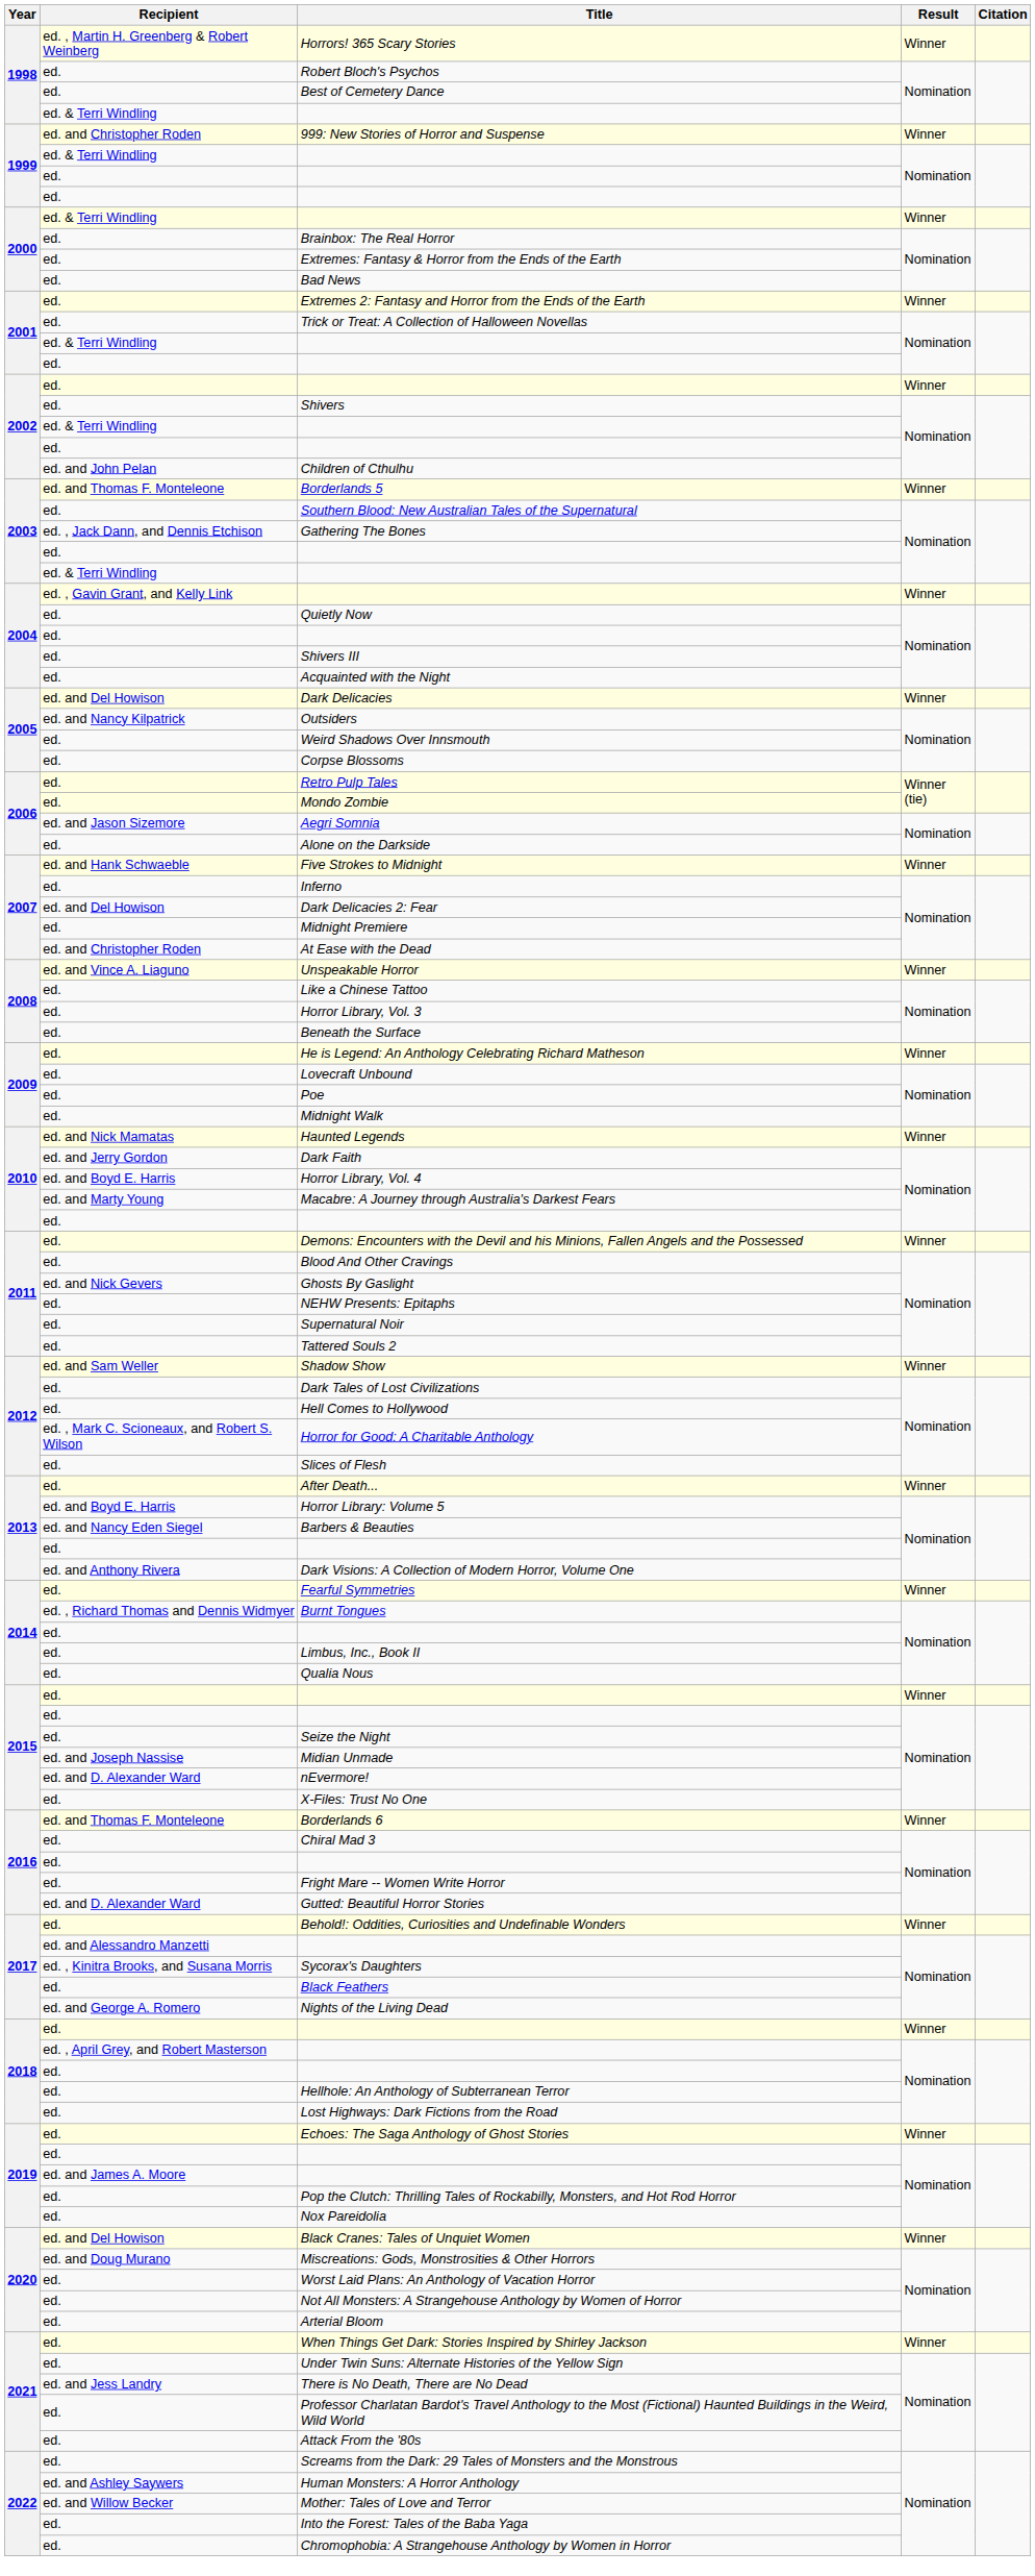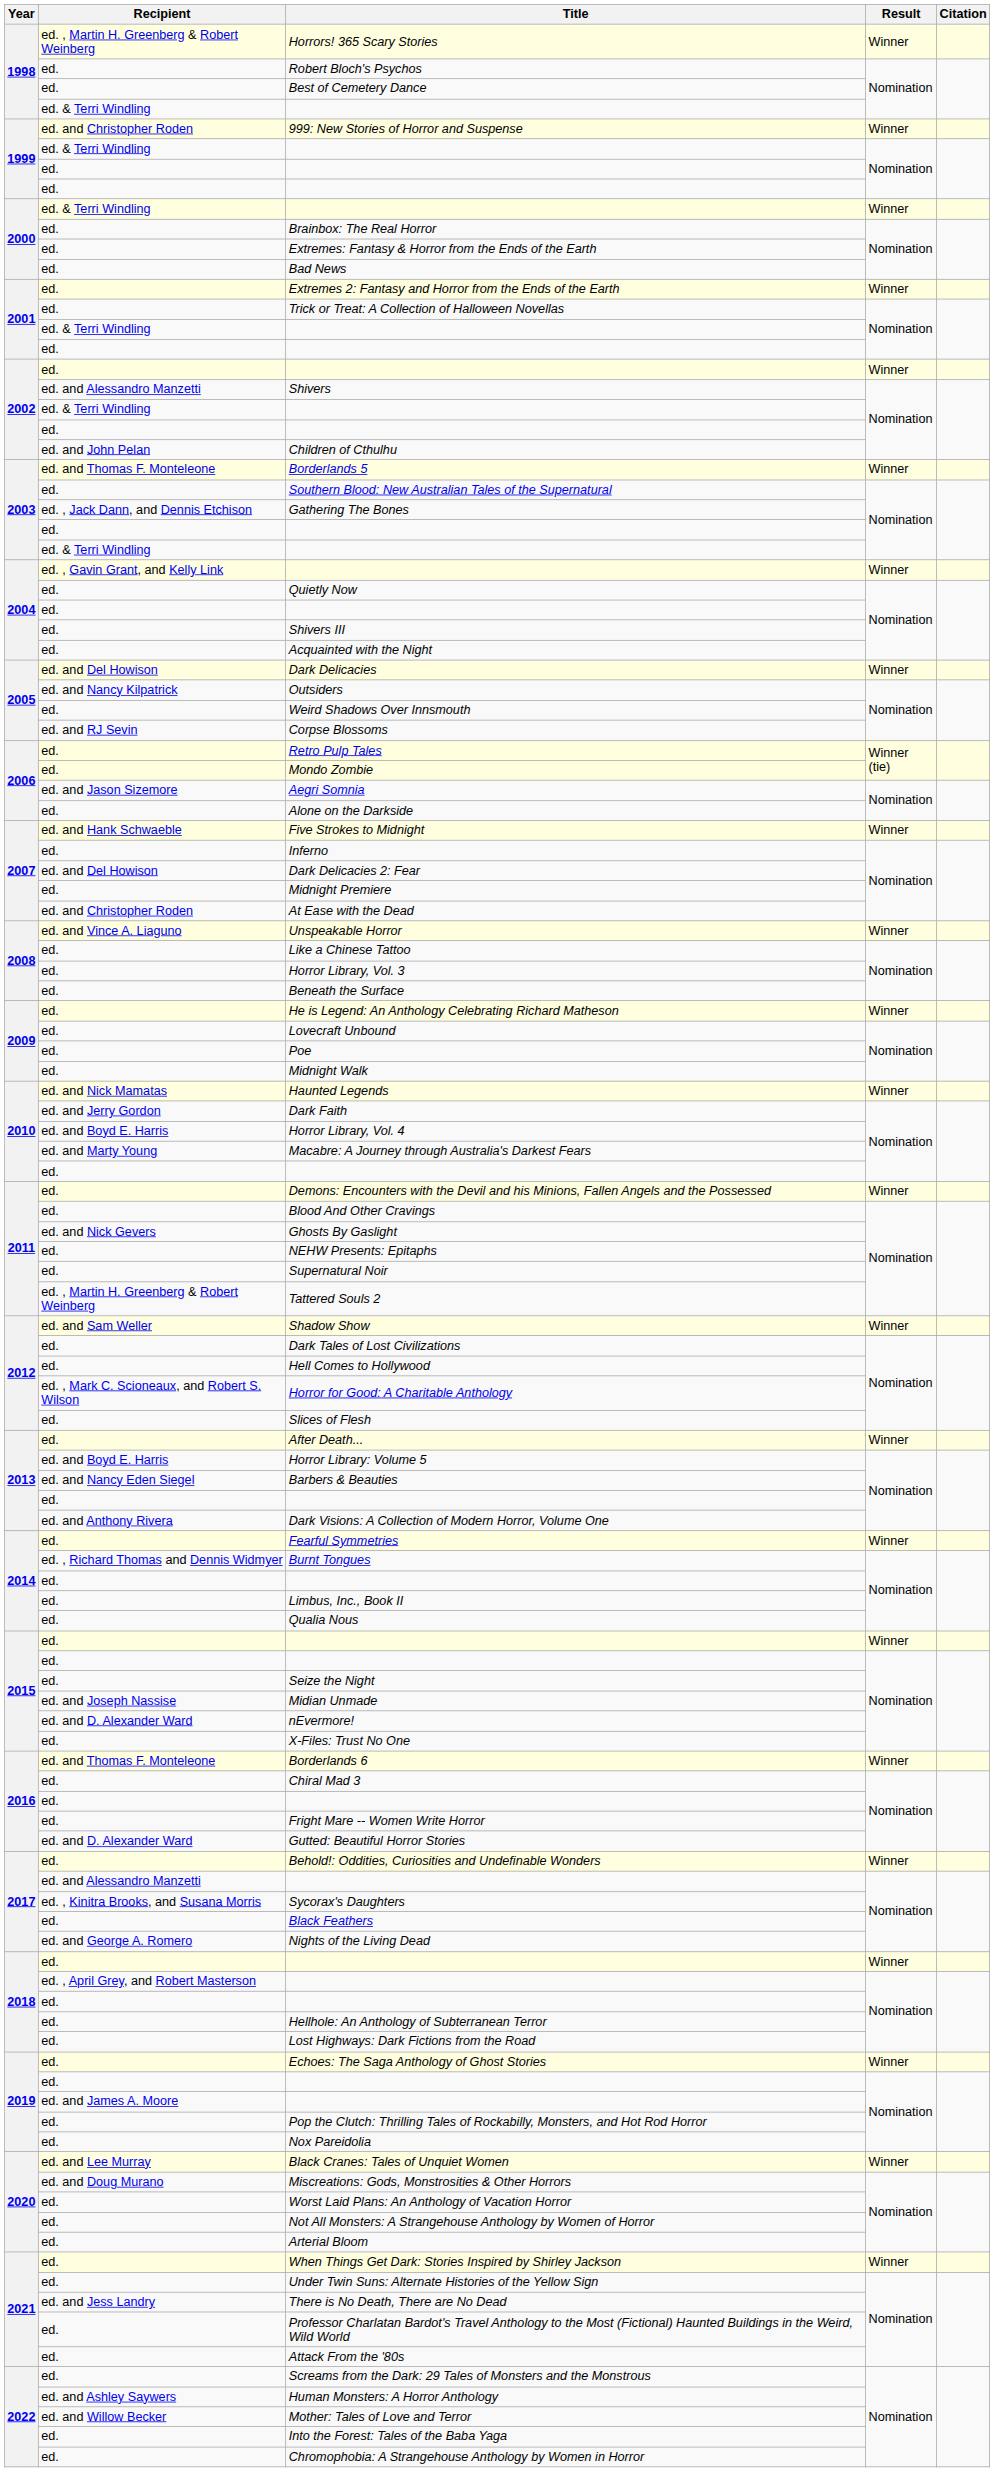 <table class="wikitable sortable mw-collapsible">
 <tr>
 <th>Year</th>
 <th>Recipient</th>
 <th>Title</th>
 <th>Result</th>
 <th>Citation</th>
 </tr>
 <tr style="background:lightyellow; color:black">
 <th rowspan="4"><strong><a href='#'>1998</a></strong></th>
 <td>ed. , <a href='#'>Martin H. Greenberg</a> & <a href='#'>Robert Weinberg</a></td>
 <td><em>Horrors! 365 Scary Stories</em></td>
 <td>Winner</td>
 <td></td>
 </tr>
 <tr>
 <td>ed. </td>
 <td><em>Robert Bloch's Psychos</em></td>
 <td rowspan="3">Nomination</td>
 <td rowspan="3"></td>
 </tr>
 <tr>
 <td>ed. </td>
 <td><em>Best of Cemetery Dance</em></td>
 </tr>
 <tr>
 <td>ed.  & <a href='#'>Terri Windling</a></td>
 <td></td>
 </tr>
 <tr style="background:lightyellow; color:black">
 <th rowspan="4"><strong><a href='#'>1999</a></strong></th>
 <td>ed.  and <a href='#'>Christopher Roden</a></td>
 <td><em>999: New Stories of Horror and Suspense</em></td>
 <td>Winner</td>
 <td></td>
 </tr>
 <tr>
 <td>ed.  & <a href='#'>Terri Windling</a></td>
 <td></td>
 <td rowspan="3">Nomination</td>
 <td rowspan="3"></td>
 </tr>
 <tr>
 <td>ed. </td>
 <td></td>
 </tr>
 <tr>
 <td>ed. </td>
 <td></td>
 </tr>
 <tr style="background:lightyellow; color:black">
 <th rowspan="4"><strong><a href='#'>2000</a></strong></th>
 <td>ed.  & <a href='#'>Terri Windling</a></td>
 <td></td>
 <td>Winner</td>
 <td></td>
 </tr>
 <tr>
 <td>ed. </td>
 <td><em>Brainbox: The Real Horror</em></td>
 <td rowspan="3">Nomination</td>
 <td rowspan="3"></td>
 </tr>
 <tr>
 <td>ed. </td>
 <td><em>Extremes: Fantasy & Horror from the Ends of the Earth</em></td>
 </tr>
 <tr>
 <td>ed. </td>
 <td><em>Bad News</em></td>
 </tr>
 <tr style="background:lightyellow; color:black">
 <th rowspan="4"><strong><a href='#'>2001</a></strong></th>
 <td>ed. </td>
 <td><em>Extremes 2: Fantasy and Horror from the Ends of the Earth</em></td>
 <td>Winner</td>
 <td></td>
 </tr>
 <tr>
 <td>ed. </td>
 <td><em>Trick or Treat: A Collection of Halloween Novellas</em></td>
 <td rowspan="3">Nomination</td>
 <td rowspan="3"></td>
 </tr>
 <tr>
 <td>ed.  & <a href='#'>Terri Windling</a></td>
 <td></td>
 </tr>
 <tr>
 <td>ed. </td>
 <td></td>
 </tr>
 <tr style="background:lightyellow; color:black">
 <th rowspan="5"><strong><a href='#'>2002</a></strong></th>
 <td>ed. </td>
 <td></td>
 <td>Winner</td>
 <td></td>
 </tr>
 <tr>
-<td>ed. </td>
+<td>ed.  and <a href='#'>Alessandro Manzetti</a></td>
 <td><em>Shivers</em></td>
 <td rowspan="4">Nomination</td>
 <td rowspan="4"></td>
 </tr>
 <tr>
 <td>ed.  & <a href='#'>Terri Windling</a></td>
 <td></td>
 </tr>
 <tr>
 <td>ed. </td>
 <td></td>
 </tr>
 <tr>
 <td>ed.  and <a href='#'>John Pelan</a></td>
 <td><em>Children of Cthulhu</em></td>
 </tr>
 <tr style="background:lightyellow; color:black">
 <th rowspan="5"><strong><a href='#'>2003</a></strong></th>
 <td>ed.  and <a href='#'>Thomas F. Monteleone</a></td>
 <td><em><a href='#'>Borderlands 5</a></em></td>
 <td>Winner</td>
 <td></td>
 </tr>
 <tr>
 <td>ed. </td>
 <td><em><a href='#'>Southern Blood: New Australian Tales of the Supernatural</a></em></td>
 <td rowspan="4">Nomination</td>
 <td rowspan="4"></td>
 </tr>
 <tr>
 <td>ed. , <a href='#'>Jack Dann</a>, and <a href='#'>Dennis Etchison</a></td>
 <td><em>Gathering The Bones</em></td>
 </tr>
 <tr>
 <td>ed. </td>
 <td></td>
 </tr>
 <tr>
 <td>ed.  & <a href='#'>Terri Windling</a></td>
 <td></td>
 </tr>
 <tr style="background:lightyellow; color:black">
 <th rowspan="5"><strong><a href='#'>2004</a></strong></th>
 <td>ed. , <a href='#'>Gavin Grant</a>, and <a href='#'>Kelly Link</a></td>
 <td></td>
 <td>Winner</td>
 <td></td>
 </tr>
 <tr>
 <td>ed. </td>
 <td><em>Quietly Now</em></td>
 <td rowspan="4">Nomination</td>
 <td rowspan="4"></td>
 </tr>
 <tr>
 <td>ed. </td>
 <td></td>
 </tr>
 <tr>
 <td>ed. </td>
 <td><em>Shivers III</em></td>
 </tr>
 <tr>
 <td>ed. </td>
 <td><em>Acquainted with the Night</em></td>
 </tr>
 <tr style="background:lightyellow; color:black">
 <th rowspan="4"><strong><a href='#'>2005</a></strong></th>
 <td>ed.  and <a href='#'>Del Howison</a></td>
 <td><em>Dark Delicacies</em></td>
 <td>Winner</td>
 <td></td>
 </tr>
 <tr>
 <td>ed.  and <a href='#'>Nancy Kilpatrick</a></td>
 <td><em>Outsiders</em></td>
 <td rowspan="3">Nomination</td>
 <td rowspan="3"></td>
 </tr>
 <tr>
 <td>ed. </td>
 <td><em>Weird Shadows Over Innsmouth</em></td>
 </tr>
 <tr>
-<td>ed. </td>
+<td>ed.  and <a href='#'>RJ Sevin</a></td>
 <td><em>Corpse Blossoms</em></td>
 </tr>
 <tr style="background:lightyellow; color:black">
 <th rowspan="4"><strong><a href='#'>2006</a></strong></th>
 <td>ed. </td>
 <td><em><a href='#'>Retro Pulp Tales</a></em></td>
 <td rowspan="2">Winner (tie)</td>
 <td rowspan="2"></td>
 </tr>
 <tr style="background:lightyellow; color:black">
 <td>ed. </td>
 <td><em>Mondo Zombie</em></td>
 </tr>
 <tr>
 <td>ed.  and <a href='#'>Jason Sizemore</a></td>
 <td><em><a href='#'>Aegri Somnia</a></em></td>
 <td rowspan="2">Nomination</td>
 <td rowspan="2"></td>
 </tr>
 <tr>
 <td>ed. </td>
 <td><em>Alone on the Darkside</em></td>
 </tr>
 <tr style="background:lightyellow; color:black">
 <th rowspan="5"><strong><a href='#'>2007</a></strong></th>
 <td>ed.  and <a href='#'>Hank Schwaeble</a></td>
 <td><em>Five Strokes to Midnight</em></td>
 <td>Winner</td>
 <td></td>
 </tr>
 <tr>
 <td>ed. </td>
 <td><em>Inferno</em></td>
 <td rowspan="4">Nomination</td>
 <td rowspan="4"></td>
 </tr>
 <tr>
 <td>ed.  and <a href='#'>Del Howison</a></td>
 <td><em>Dark Delicacies 2: Fear</em></td>
 </tr>
 <tr>
 <td>ed. </td>
 <td><em>Midnight Premiere</em></td>
 </tr>
 <tr>
 <td>ed.  and <a href='#'>Christopher Roden</a></td>
 <td><em>At Ease with the Dead</em></td>
 </tr>
 <tr style="background:lightyellow; color:black">
 <th rowspan="4"><strong><a href='#'>2008</a></strong></th>
 <td>ed.  and <a href='#'>Vince A. Liaguno</a></td>
 <td><em>Unspeakable Horror</em></td>
 <td>Winner</td>
 <td></td>
 </tr>
 <tr>
 <td>ed. </td>
 <td><em>Like a Chinese Tattoo</em></td>
 <td rowspan="3">Nomination</td>
 <td rowspan="3"></td>
 </tr>
 <tr>
 <td>ed. </td>
 <td><em>Horror Library, Vol. 3</em></td>
 </tr>
 <tr>
 <td>ed. </td>
 <td><em>Beneath the Surface</em></td>
 </tr>
 <tr style="background:lightyellow; color:black">
 <th rowspan="4"><strong><a href='#'>2009</a></strong></th>
 <td>ed. </td>
 <td><em>He is Legend: An Anthology Celebrating Richard Matheson</em></td>
 <td>Winner</td>
 <td></td>
 </tr>
 <tr>
 <td>ed. </td>
 <td><em>Lovecraft Unbound</em></td>
 <td rowspan="3">Nomination</td>
 <td rowspan="3"></td>
 </tr>
 <tr>
 <td>ed. </td>
 <td><em>Poe</em></td>
 </tr>
 <tr>
 <td>ed. </td>
 <td><em>Midnight Walk</em></td>
 </tr>
 <tr style="background:lightyellow; color:black">
 <th rowspan="5"><strong><a href='#'>2010</a></strong></th>
 <td>ed.  and <a href='#'>Nick Mamatas</a></td>
 <td><em>Haunted Legends</em></td>
 <td>Winner</td>
 <td></td>
 </tr>
 <tr>
 <td>ed.  and <a href='#'>Jerry Gordon</a></td>
 <td><em>Dark Faith</em></td>
 <td rowspan="4">Nomination</td>
 <td rowspan="4"></td>
 </tr>
 <tr>
 <td>ed.  and <a href='#'>Boyd E. Harris</a></td>
 <td><em>Horror Library, Vol. 4</em></td>
 </tr>
 <tr>
 <td>ed.  and <a href='#'>Marty Young</a></td>
 <td><em>Macabre: A Journey through Australia's Darkest Fears</em></td>
 </tr>
 <tr>
 <td>ed. </td>
 <td></td>
 </tr>
 <tr style="background:lightyellow; color:black">
 <th rowspan="6"><a href='#'>2011</a></th>
 <td>ed. </td>
 <td><em>Demons: Encounters with the Devil and his Minions, Fallen Angels and the Possessed</em></td>
 <td>Winner</td>
 <td></td>
 </tr>
 <tr>
 <td>ed. </td>
 <td><em>Blood And Other Cravings</em></td>
 <td rowspan="5">Nomination</td>
 <td rowspan="5"></td>
 </tr>
 <tr>
 <td>ed.  and <a href='#'>Nick Gevers</a></td>
 <td><em>Ghosts By Gaslight</em></td>
 </tr>
 <tr>
 <td>ed. </td>
 <td><em>NEHW Presents: Epitaphs</em></td>
 </tr>
 <tr>
 <td>ed. </td>
 <td><em>Supernatural Noir</em></td>
 </tr>
 <tr>
-<td>ed. </td>
+<td>ed. , <a href='#'>Martin H. Greenberg</a> & <a href='#'>Robert Weinberg</a></td>
 <td><em>Tattered Souls 2</em></td>
 </tr>
 <tr style="background:lightyellow; color:black">
 <th rowspan="5"><a href='#'>2012</a></th>
 <td>ed.  and <a href='#'>Sam Weller</a></td>
 <td><em>Shadow Show</em></td>
 <td>Winner</td>
 <td></td>
 </tr>
 <tr>
 <td>ed. </td>
 <td><em>Dark Tales of Lost Civilizations</em></td>
 <td rowspan="4">Nomination</td>
 <td rowspan="4"></td>
 </tr>
 <tr>
 <td>ed. </td>
 <td><em>Hell Comes to Hollywood</em></td>
 </tr>
 <tr>
 <td>ed. , <a href='#'>Mark C. Scioneaux</a>, and <a href='#'>Robert S. Wilson</a></td>
 <td><em><a href='#'>Horror for Good: A Charitable Anthology</a></em></td>
 </tr>
 <tr>
 <td>ed. </td>
 <td><em>Slices of Flesh</em></td>
 </tr>
 <tr style="background:lightyellow; color:black">
 <th rowspan="5"><a href='#'>2013</a></th>
 <td>ed. </td>
 <td><em>After Death...</em></td>
 <td>Winner</td>
 <td></td>
 </tr>
 <tr>
 <td>ed.  and <a href='#'>Boyd E. Harris</a></td>
 <td><em>Horror Library: Volume 5</em></td>
 <td rowspan="4">Nomination</td>
 <td rowspan="4"></td>
 </tr>
 <tr>
 <td>ed.  and <a href='#'>Nancy Eden Siegel</a></td>
 <td><em>Barbers & Beauties</em></td>
 </tr>
 <tr>
 <td>ed. </td>
 <td><em></em></td>
 </tr>
 <tr>
 <td>ed.  and <a href='#'>Anthony Rivera</a></td>
 <td><em>Dark Visions: A Collection of Modern Horror, Volume One</em></td>
 </tr>
 <tr style="background:lightyellow; color:black">
 <th rowspan="5"><a href='#'>2014</a></th>
 <td>ed. </td>
 <td><em><a href='#'>Fearful Symmetries</a></em></td>
 <td>Winner</td>
 <td></td>
 </tr>
 <tr>
 <td>ed. , <a href='#'>Richard Thomas</a> and <a href='#'>Dennis Widmyer</a></td>
 <td><em><a href='#'>Burnt Tongues</a></em></td>
 <td rowspan="4">Nomination</td>
 <td rowspan="4"></td>
 </tr>
 <tr>
 <td>ed. </td>
 <td><em></em></td>
 </tr>
 <tr>
 <td>ed. </td>
 <td><em>Limbus, Inc., Book II</em></td>
 </tr>
 <tr>
 <td>ed. </td>
 <td><em>Qualia Nous</em></td>
 </tr>
 <tr style="background:lightyellow; color:black">
 <th rowspan="6"><a href='#'>2015</a></th>
 <td>ed. </td>
 <td></td>
 <td>Winner</td>
 <td></td>
 </tr>
 <tr>
 <td>ed. </td>
 <td><em></em></td>
 <td rowspan="5">Nomination</td>
 <td rowspan="5"></td>
 </tr>
 <tr>
 <td>ed. </td>
 <td><em>Seize the Night</em></td>
 </tr>
 <tr>
 <td>ed.  and <a href='#'>Joseph Nassise</a></td>
 <td><em>Midian Unmade</em></td>
 </tr>
 <tr>
 <td>ed.  and <a href='#'>D. Alexander Ward</a></td>
 <td><em>nEvermore!</em></td>
 </tr>
 <tr>
 <td>ed. </td>
 <td><em>X-Files: Trust No One</em></td>
 </tr>
 <tr style="background:lightyellow; color:black">
 <th rowspan="5"><a href='#'>2016</a></th>
 <td>ed.  and <a href='#'>Thomas F. Monteleone</a></td>
 <td><em>Borderlands 6</em></td>
 <td>Winner</td>
 <td></td>
 </tr>
 <tr>
 <td>ed. </td>
 <td><em>Chiral Mad 3</em></td>
 <td rowspan="4">Nomination</td>
 <td rowspan="4"></td>
 </tr>
 <tr>
 <td>ed. </td>
 <td><em></em></td>
 </tr>
 <tr>
 <td>ed. </td>
 <td><em>Fright Mare -- Women Write Horror</em></td>
 </tr>
 <tr>
 <td>ed.  and <a href='#'>D. Alexander Ward</a></td>
 <td><em>Gutted: Beautiful Horror Stories</em></td>
 </tr>
 <tr style="background:lightyellow; color:black">
 <th rowspan="5"><a href='#'>2017</a></th>
 <td>ed. </td>
 <td><em>Behold!: Oddities, Curiosities and Undefinable Wonders</em></td>
 <td>Winner</td>
 <td></td>
 </tr>
 <tr>
 <td>ed.  and <a href='#'>Alessandro Manzetti</a></td>
 <td><em></em></td>
 <td rowspan="4">Nomination</td>
 <td rowspan="4"></td>
 </tr>
 <tr>
 <td>ed. , <a href='#'>Kinitra Brooks</a>, and <a href='#'>Susana Morris</a></td>
 <td><em>Sycorax's Daughters</em></td>
 </tr>
 <tr>
 <td>ed. </td>
 <td><em><a href='#'>Black Feathers</a></em></td>
 </tr>
 <tr>
 <td>ed.  and <a href='#'>George A. Romero</a></td>
 <td><em>Nights of the Living Dead</em></td>
 </tr>
 <tr style="background:lightyellow; color:black">
 <th rowspan="5"><a href='#'>2018</a></th>
 <td>ed. </td>
 <td><em></em></td>
 <td>Winner</td>
 <td></td>
 </tr>
 <tr>
 <td>ed. , <a href='#'>April Grey</a>, and <a href='#'>Robert Masterson</a></td>
 <td><em></em></td>
 <td rowspan="4">Nomination</td>
 <td rowspan="4"></td>
 </tr>
 <tr>
 <td>ed. </td>
 <td><em></em></td>
 </tr>
 <tr>
 <td>ed. </td>
 <td><em>Hellhole: An Anthology of Subterranean Terror</em></td>
 </tr>
 <tr>
 <td>ed. </td>
 <td><em>Lost Highways: Dark Fictions from the Road</em></td>
 </tr>
 <tr style="background:lightyellow; color:black">
 <th rowspan="5"><a href='#'>2019</a></th>
 <td>ed. </td>
 <td><em>Echoes: The Saga Anthology of Ghost Stories</em></td>
 <td>Winner</td>
 <td></td>
 </tr>
 <tr>
 <td>ed. </td>
 <td><em></em></td>
 <td rowspan="4">Nomination</td>
 <td rowspan="4"></td>
 </tr>
 <tr>
 <td>ed.  and <a href='#'>James A. Moore</a></td>
 <td><em></em></td>
 </tr>
 <tr>
 <td>ed. </td>
 <td><em>Pop the Clutch: Thrilling Tales of Rockabilly, Monsters, and Hot Rod Horror</em></td>
 </tr>
 <tr>
 <td>ed. </td>
 <td><em>Nox Pareidolia</em></td>
 </tr>
 <tr style="background:lightyellow; color:black">
 <th rowspan="5"><a href='#'>2020</a></th>
-<td>ed.  and <a href='#'>Del Howison</a></td>
+<td>ed.  and <a href='#'>Lee Murray</a></td>
 <td><em>Black Cranes: Tales of Unquiet Women</em></td>
 <td>Winner</td>
 <td></td>
 </tr>
 <tr>
 <td>ed.  and <a href='#'>Doug Murano</a></td>
 <td><em>Miscreations: Gods, Monstrosities & Other Horrors</em></td>
 <td rowspan="4">Nomination</td>
 <td rowspan="4"></td>
 </tr>
 <tr>
 <td>ed. </td>
 <td><em>Worst Laid Plans: An Anthology of Vacation Horror</em></td>
 </tr>
 <tr>
 <td>ed. </td>
 <td><em>Not All Monsters: A Strangehouse Anthology by Women of Horror</em></td>
 </tr>
 <tr>
 <td>ed. </td>
 <td><em>Arterial Bloom</em></td>
 </tr>
 <tr style="background:lightyellow; color:black">
 <th rowspan="5"><a href='#'>2021</a></th>
 <td>ed. </td>
 <td><em>When Things Get Dark: Stories Inspired by Shirley Jackson</em></td>
 <td>Winner</td>
 <td></td>
 </tr>
 <tr>
 <td>ed. </td>
 <td><em>Under Twin Suns: Alternate Histories of the Yellow Sign</em></td>
 <td rowspan="4">Nomination</td>
 <td rowspan="4"></td>
 </tr>
 <tr>
 <td>ed.  and <a href='#'>Jess Landry</a></td>
 <td><em>There is No Death, There are No Dead</em></td>
 </tr>
 <tr>
 <td>ed. </td>
 <td><em>Professor Charlatan Bardot's Travel Anthology to the Most (Fictional) Haunted Buildings in the Weird, Wild World</em></td>
 </tr>
 <tr>
 <td>ed. </td>
 <td><em>Attack From the '80s</em></td>
 </tr>
 <tr>
 <th rowspan="5"><a href='#'>2022</a></th>
 <td>ed. </td>
 <td><em>Screams from the Dark: 29 Tales of Monsters and the Monstrous</em></td>
 <td rowspan="5">Nomination</td>
 <td rowspan="5"></td>
 </tr>
 <tr>
 <td>ed.  and <a href='#'>Ashley Saywers</a></td>
 <td><em>Human Monsters: A Horror Anthology</em></td>
 </tr>
 <tr>
 <td>ed.  and <a href='#'>Willow Becker</a></td>
 <td><em>Mother: Tales of Love and Terror</em></td>
 </tr>
 <tr>
 <td>ed. </td>
 <td><em>Into the Forest: Tales of the Baba Yaga</em></td>
 </tr>
 <tr>
 <td>ed. </td>
 <td><em>Chromophobia: A Strangehouse Anthology by Women in Horror</em></td>
 </tr>
 </table>
